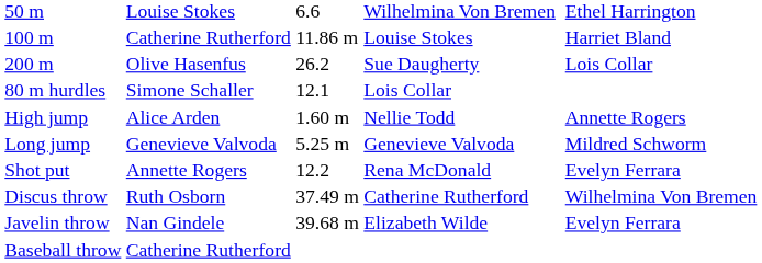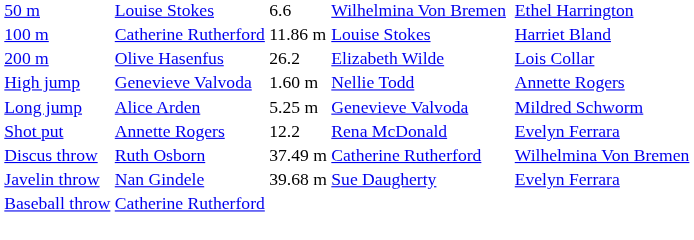 <table>
 <tr>
 <td><a href='#'>50 m</a></td>
 <td><a href='#'>Louise Stokes</a></td>
 <td>6.6</td>
 <td><a href='#'>Wilhelmina Von Bremen</a></td>
 <td></td>
 <td><a href='#'>Ethel Harrington</a></td>
 <td></td>
 </tr>
 <tr>
 <td><a href='#'>100 m</a></td>
 <td><a href='#'>Catherine Rutherford</a></td>
 <td>11.86 m</td>
 <td><a href='#'>Louise Stokes</a></td>
 <td></td>
 <td><a href='#'>Harriet Bland</a></td>
 <td></td>
 </tr>
 <tr>
 <td><a href='#'>200 m</a></td>
 <td><a href='#'>Olive Hasenfus</a></td>
 <td>26.2</td>
-<td><a href='#'>Sue Daugherty</a></td>
+<td><a href='#'>Elizabeth Wilde</a></td>
 <td></td>
 <td><a href='#'>Lois Collar</a></td>
 <td></td>
 </tr>
 <tr>
-<td><a href='#'>80 m hurdles</a></td>
-<td><a href='#'>Simone Schaller</a></td>
-<td>12.1</td>
-<td><a href='#'>Lois Collar</a></td>
-<td></td>
-<td></td>
-<td></td>
-</tr>
-<tr>
 <td><a href='#'>High jump</a></td>
-<td><a href='#'>Alice Arden</a></td>
+<td><a href='#'>Genevieve Valvoda</a></td>
 <td>1.60 m</td>
 <td><a href='#'>Nellie Todd</a></td>
 <td></td>
 <td><a href='#'>Annette Rogers</a></td>
 <td></td>
 </tr>
 <tr>
 <td><a href='#'>Long jump</a></td>
-<td><a href='#'>Genevieve Valvoda</a></td>
+<td><a href='#'>Alice Arden</a></td>
 <td>5.25 m</td>
 <td><a href='#'>Genevieve Valvoda</a></td>
 <td></td>
 <td><a href='#'>Mildred Schworm</a></td>
 <td></td>
 </tr>
 <tr>
 <td><a href='#'>Shot put</a></td>
 <td><a href='#'>Annette Rogers</a></td>
 <td>12.2</td>
 <td><a href='#'>Rena McDonald</a></td>
 <td></td>
 <td><a href='#'>Evelyn Ferrara</a></td>
 <td></td>
 </tr>
 <tr>
 <td><a href='#'>Discus throw</a></td>
 <td><a href='#'>Ruth Osborn</a></td>
 <td>37.49 m</td>
 <td><a href='#'>Catherine Rutherford</a></td>
 <td></td>
 <td><a href='#'>Wilhelmina Von Bremen</a></td>
 <td></td>
 </tr>
 <tr>
 <td><a href='#'>Javelin throw</a></td>
 <td><a href='#'>Nan Gindele</a></td>
 <td>39.68 m</td>
-<td><a href='#'>Elizabeth Wilde</a></td>
+<td><a href='#'>Sue Daugherty</a></td>
 <td></td>
 <td><a href='#'>Evelyn Ferrara</a></td>
 <td></td>
 </tr>
 <tr>
 <td><a href='#'>Baseball throw</a></td>
 <td><a href='#'>Catherine Rutherford</a></td>
 <td></td>
 <td></td>
 <td></td>
 <td></td>
 <td></td>
 </tr>
 </table>
